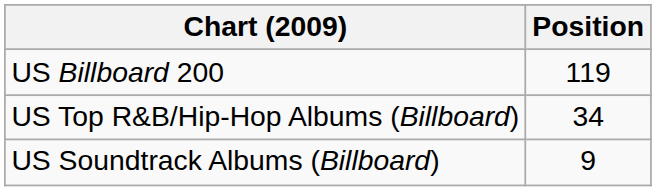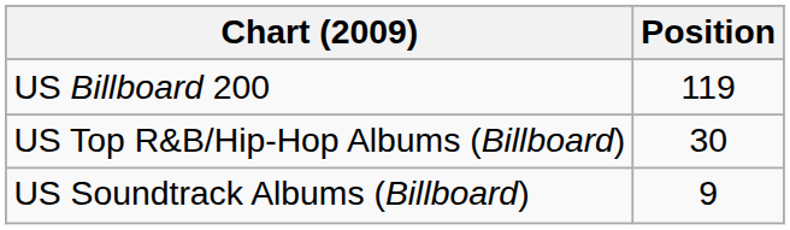 <table class="wikitable sortable plainrowheaders">
 <tr>
 <th>Chart (2009)</th>
 <th>Position</th>
 </tr>
 <tr>
 <td>US <em>Billboard</em> 200</td>
 <td style="text-align:center">119</td>
 </tr>
 <tr>
 <td>US Top R&B/Hip-Hop Albums (<em>Billboard</em>)</td>
-<td style="text-align:center">34</td>
+<td style="text-align:center">30</td>
 </tr>
 <tr>
 <td>US Soundtrack Albums (<em>Billboard</em>)</td>
 <td style="text-align:center">9</td>
 </tr>
 </table>
